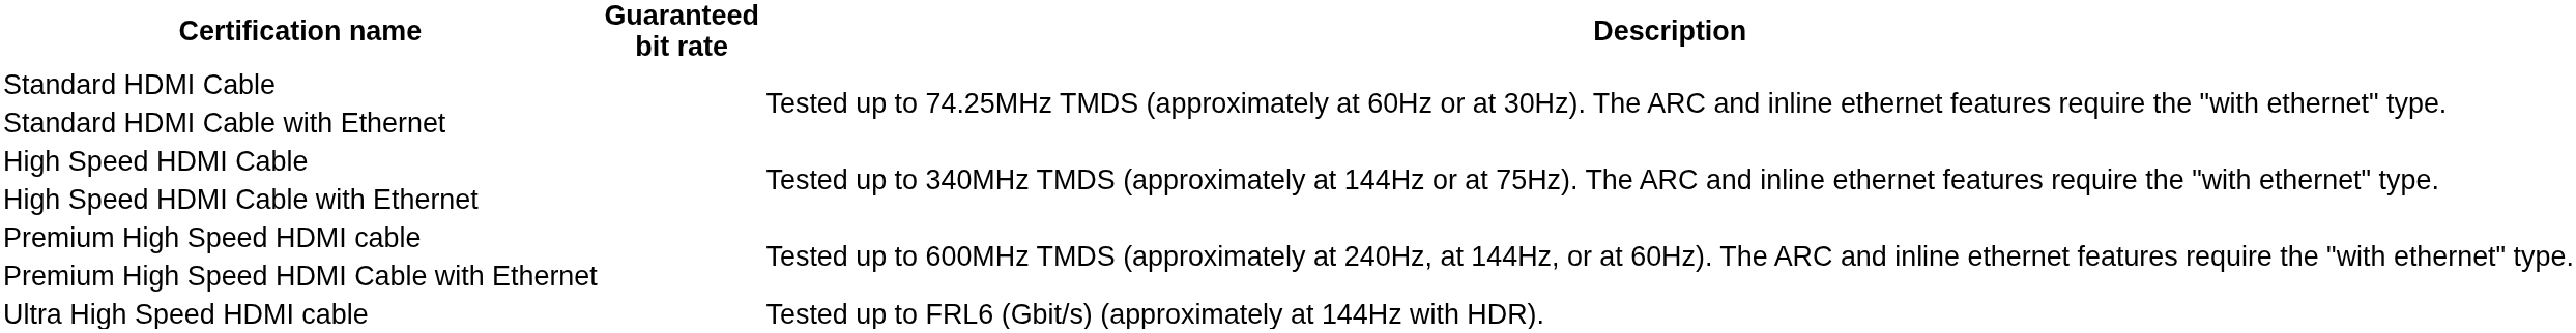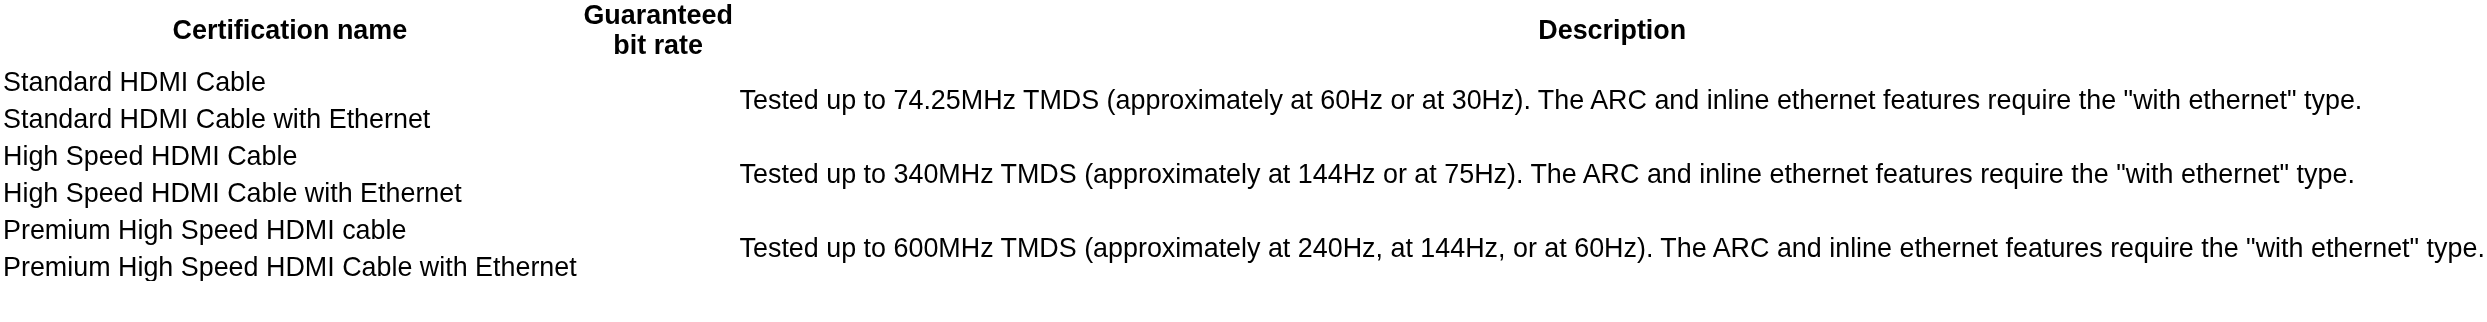 <table>
 <tr>
 <th>Certification name</th>
 <th>Guaranteed<br>bit rate</th>
 <th>Description</th>
 </tr>
 <tr>
 <td>Standard HDMI Cable</td>
 <td rowspan="2" style="text-align:right; "></td>
 <td rowspan="2">Tested up to 74.25MHz TMDS (approximately  at 60Hz or  at 30Hz). The ARC and inline ethernet features require the "with ethernet" type.</td>
 </tr>
 <tr>
 <td>Standard HDMI Cable with Ethernet</td>
 </tr>
 <tr>
 <td>High Speed HDMI Cable</td>
 <td rowspan="2" style="text-align:right"></td>
 <td rowspan="2">Tested up to 340MHz TMDS (approximately  at 144Hz or  at 75Hz). The ARC and inline ethernet features require the "with ethernet" type.</td>
 </tr>
 <tr>
 <td>High Speed HDMI Cable with Ethernet</td>
 </tr>
 <tr>
 <td>Premium High Speed HDMI cable</td>
 <td rowspan="2" style="text-align:right"></td>
 <td rowspan="2">Tested up to 600MHz TMDS (approximately  at 240Hz,  at 144Hz, or  at 60Hz). The ARC and inline ethernet features require the "with ethernet" type.</td>
 </tr>
 <tr>
 <td>Premium High Speed HDMI Cable with Ethernet</td>
 </tr>
-<tr>
-<td>Ultra High Speed HDMI cable</td>
-<td style="text-align:right"></td>
-<td>Tested up to FRL6 (Gbit/s) (approximately  at 144Hz with HDR).</td>
-</tr>
 </table>
